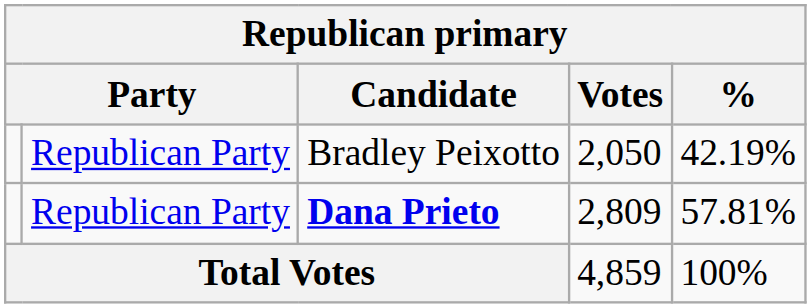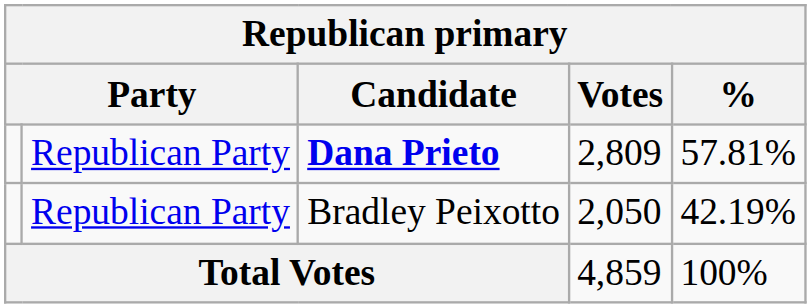 <table class="wikitable">
 <tr>
 <th colspan="5"><strong>Republican primary</strong></th>
 </tr>
 <tr>
 <th colspan="2">Party</th>
 <th>Candidate</th>
 <th>Votes</th>
 <th>%</th>
 </tr>
 <tr>
 <td></td>
 <td><a href='#'>Republican Party</a></td>
-<td>Bradley Peixotto</td>
-<td>2,050</td>
-<td>42.19%</td>
+<td><strong><a href='#'>Dana Prieto</a></strong></td>
+<td>2,809</td>
+<td>57.81%</td>
 </tr>
 <tr>
 <td></td>
 <td><a href='#'>Republican Party</a></td>
-<td><strong><a href='#'>Dana Prieto</a></strong></td>
-<td>2,809</td>
-<td>57.81%</td>
+<td>Bradley Peixotto</td>
+<td>2,050</td>
+<td>42.19%</td>
 </tr>
 <tr>
 <th colspan="3"><strong>Total Votes</strong></th>
 <td>4,859</td>
 <td>100%</td>
 </tr>
 </table>
